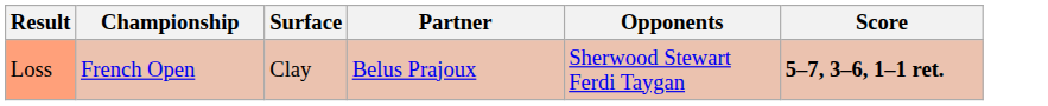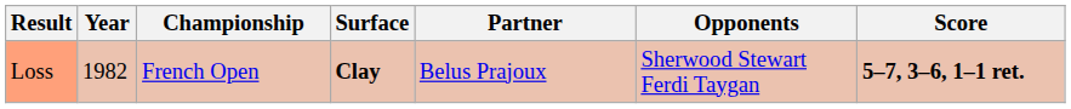 <table class="sortable wikitable">
 <tr>
 <th style="width:40px">Result</th>
+<th style="width:35px">Year</th>
 <th style="width:130px">Championship</th>
 <th style="width:50px">Surface</th>
 <th style="width:150px">Partner</th>
 <th style="width:150px">Opponents</th>
 <th style="width:140px" class="unsortable">Score</th>
 </tr>
 <tr style="background:#ebc2af;">
 <td style="background:#ffa07a;">Loss</td>
+<td>1982</td>
 <td><a href='#'>French Open</a></td>
-<td>Clay</td>
+<td><strong>Clay</strong></td>
 <td> <a href='#'>Belus Prajoux</a></td>
 <td> <a href='#'>Sherwood Stewart</a><br> <a href='#'>Ferdi Taygan</a></td>
 <td><strong>5–7, 3–6, 1–1 ret.</strong></td>
 </tr>
 </table>
